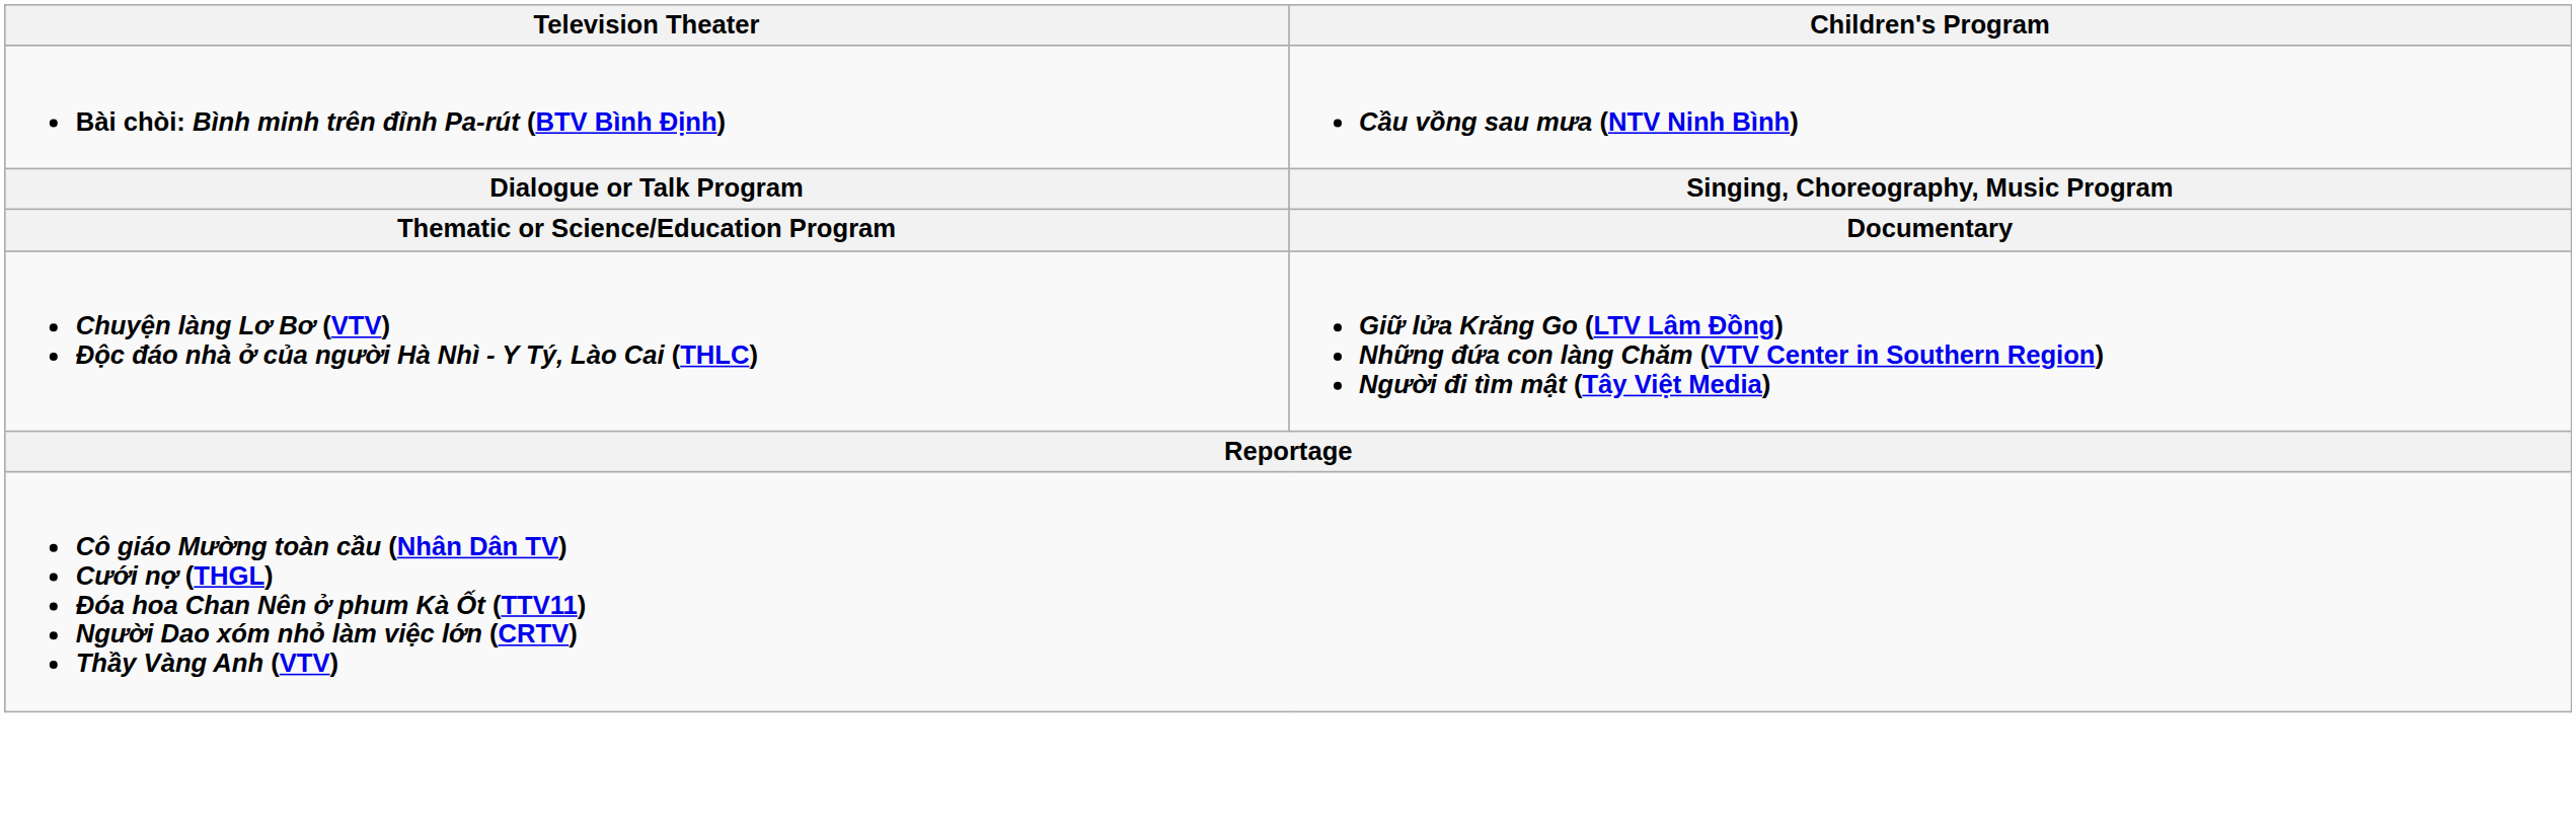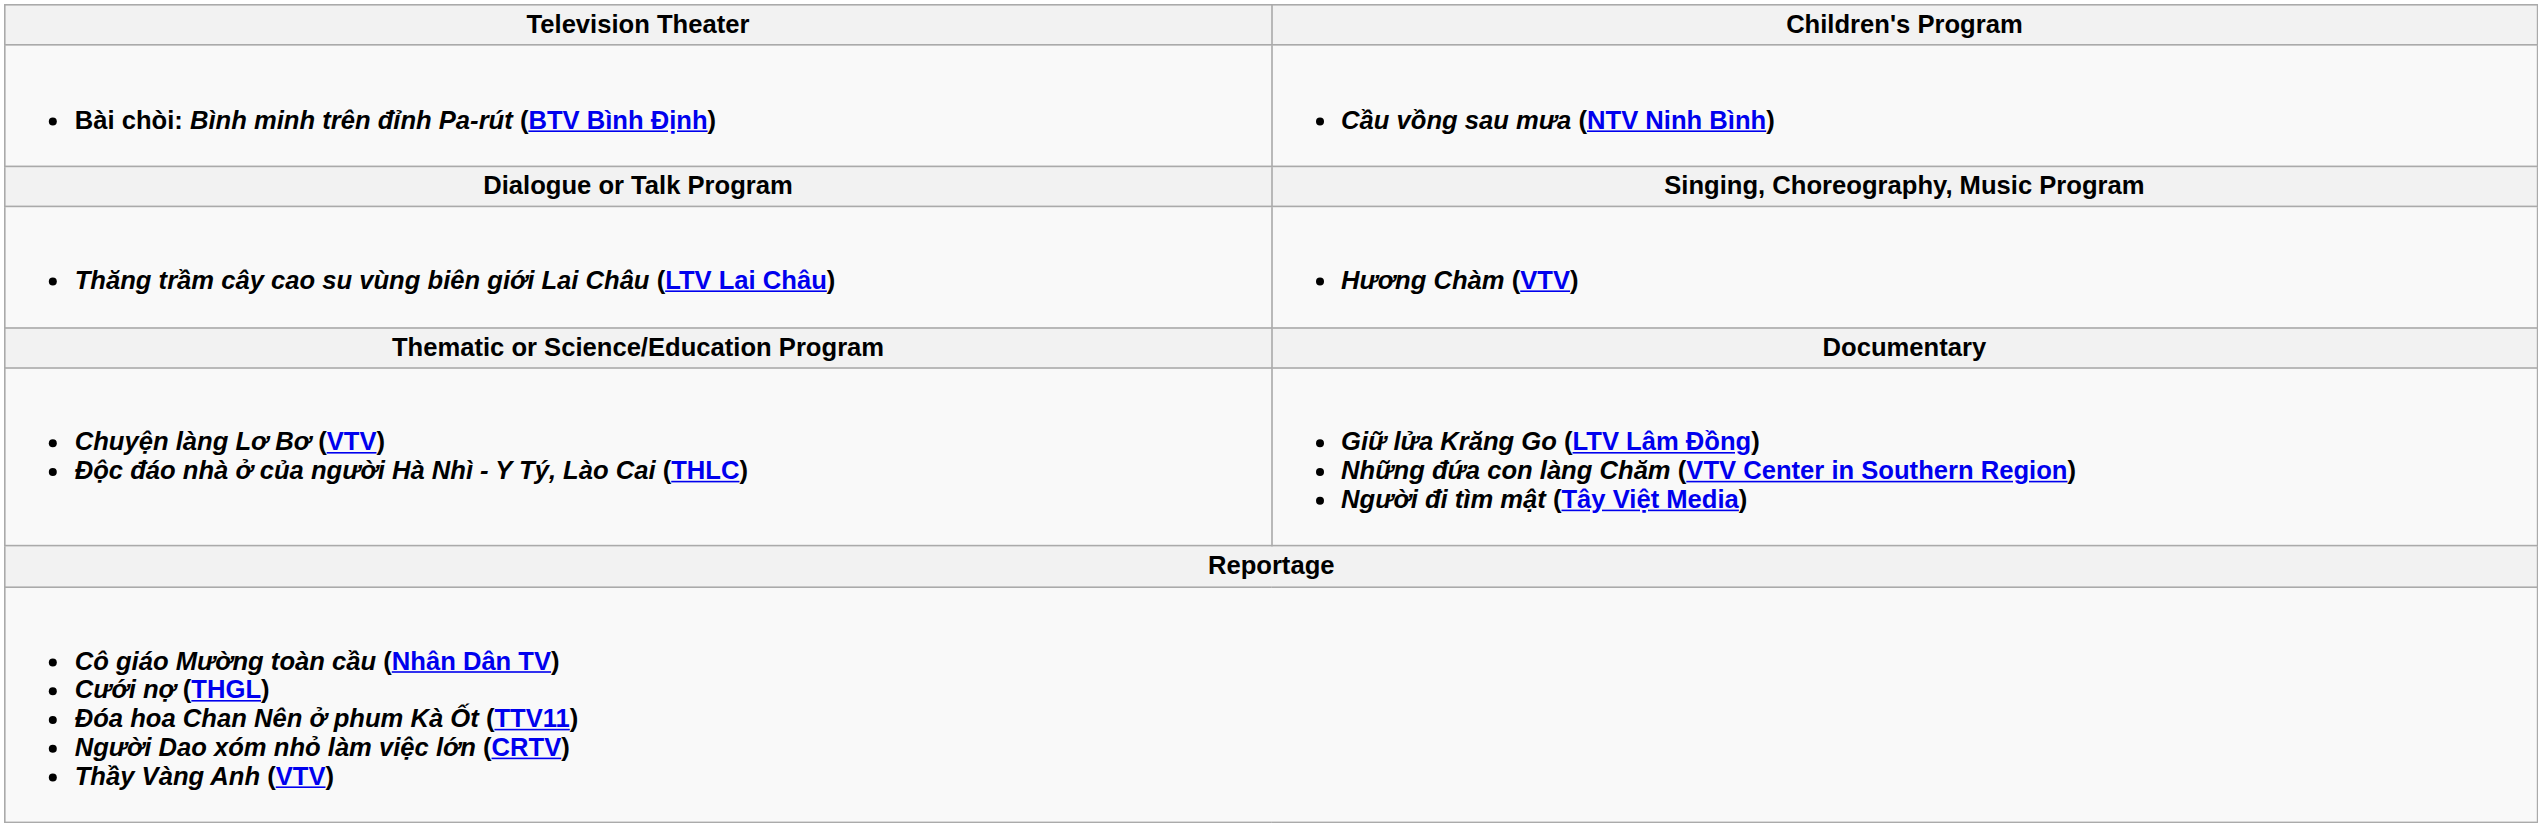 <table class=wikitable style="width:100%">
 <tr>
 <th style="width:50%">Television Theater</th>
 <th style="width:50%">Children's Program</th>
 </tr>
 <tr>
 <td valign="top"><br><ul><li><strong>Bài chòi:</strong> <strong><em>Bình minh trên đỉnh Pa-rút</em></strong> <strong>(<a href='#'>BTV Bình Định</a>)</strong></li></ul></td>
 <td valign="top"><br><ul><li><strong><em>Cầu vồng sau mưa</em></strong> <strong>(<a href='#'>NTV Ninh Bình</a>)</strong></li></ul></td>
 </tr>
 <tr>
 <th>Dialogue or Talk Program</th>
 <th>Singing, Choreography, Music Program</th>
+</tr>
+<tr>
+<td valign="top"><br><ul><li><strong><em>Thăng trầm cây cao su vùng biên giới Lai Châu</em></strong> <strong>(<a href='#'>LTV Lai Châu</a>)</strong></li></ul></td>
+<td valign="top"><br><ul><li><strong><em>Hương Chàm</em></strong> <strong>(<a href='#'>VTV</a>)</strong></li></ul></td>
 </tr>
 <tr>
 <th>Thematic or Science/Education Program</th>
 <th>Documentary</th>
 </tr>
 <tr>
 <td valign="top"><br><ul><li><strong><em>Chuyện làng Lơ Bơ</em></strong> <strong>(<a href='#'>VTV</a>)</strong></li><li><strong><em>Độc đáo nhà ở của người Hà Nhì - Y Tý, Lào Cai</em></strong> <strong>(<a href='#'>THLC</a>)</strong></li></ul></td>
 <td valign="top"><br><ul><li><strong><em>Giữ lửa Krăng Go</em></strong> <strong>(<a href='#'>LTV Lâm Đồng</a>)</strong></li><li><strong><em>Những đứa con làng Chăm</em></strong> <strong>(<a href='#'>VTV Center in Southern Region</a>)</strong></li><li><strong><em>Người đi tìm mật</em></strong> <strong>(<a href='#'>Tây Việt Media</a>)</strong></li></ul></td>
 </tr>
 <tr>
 <th colspan=2>Reportage</th>
 </tr>
 <tr>
 <td colspan=2 valign="top"><br><ul><li><strong><em>Cô giáo Mường toàn cầu</em></strong> <strong>(<a href='#'>Nhân Dân TV</a>)</strong></li><li><strong><em>Cưới nợ</em></strong> <strong>(<a href='#'>THGL</a>)</strong></li><li><strong><em>Đóa hoa Chan Nên ở phum Kà Ốt</em></strong> <strong>(<a href='#'>TTV11</a>)</strong></li><li><strong><em>Người Dao xóm nhỏ làm việc lớn</em></strong> <strong>(<a href='#'>CRTV</a>)</strong></li><li><strong><em>Thầy Vàng Anh</em></strong> <strong>(<a href='#'>VTV</a>)</strong></li></ul></td>
 </tr>
 </table>
